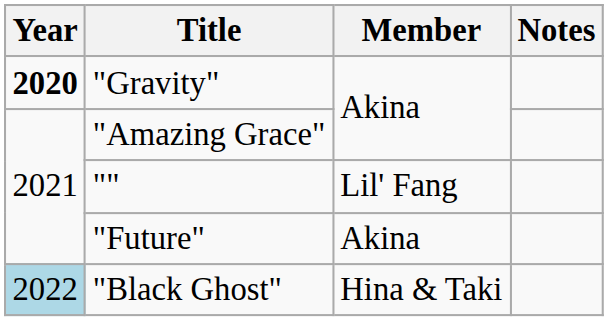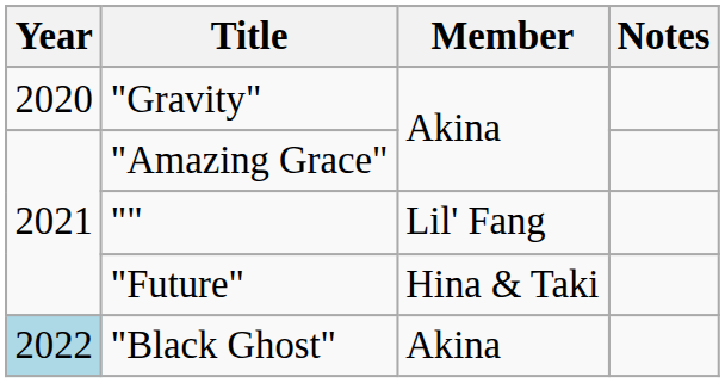 <table class="wikitable sortable">
 <tr>
 <th>Year</th>
 <th>Title</th>
 <th>Member</th>
 <th>Notes</th>
 </tr>
 <tr>
-<td><strong>2020</strong></td>
+<td>2020</td>
 <td>"Gravity"</td>
 <td rowspan="2">Akina</td>
 <td></td>
 </tr>
 <tr>
 <td rowspan="3">2021</td>
 <td>"Amazing Grace"</td>
 <td></td>
 </tr>
 <tr>
 <td>""</td>
 <td>Lil' Fang</td>
 <td></td>
 </tr>
 <tr>
 <td>"Future"</td>
-<td>Akina</td>
+<td>Hina & Taki</td>
 <td></td>
 </tr>
 <tr>
 <td style="background: lightblue;">2022</td>
 <td>"Black Ghost"</td>
-<td>Hina & Taki</td>
+<td>Akina</td>
 <td></td>
 </tr>
 </table>
